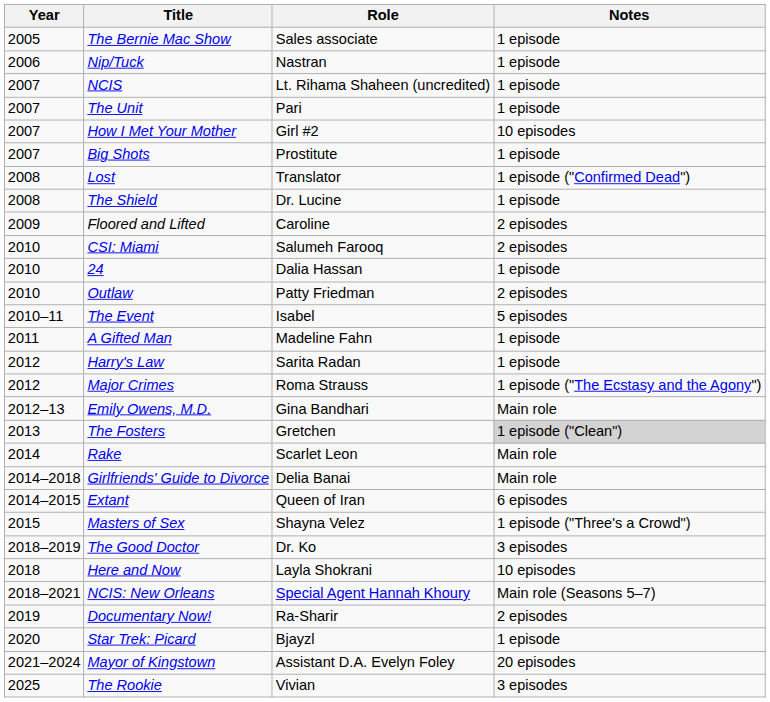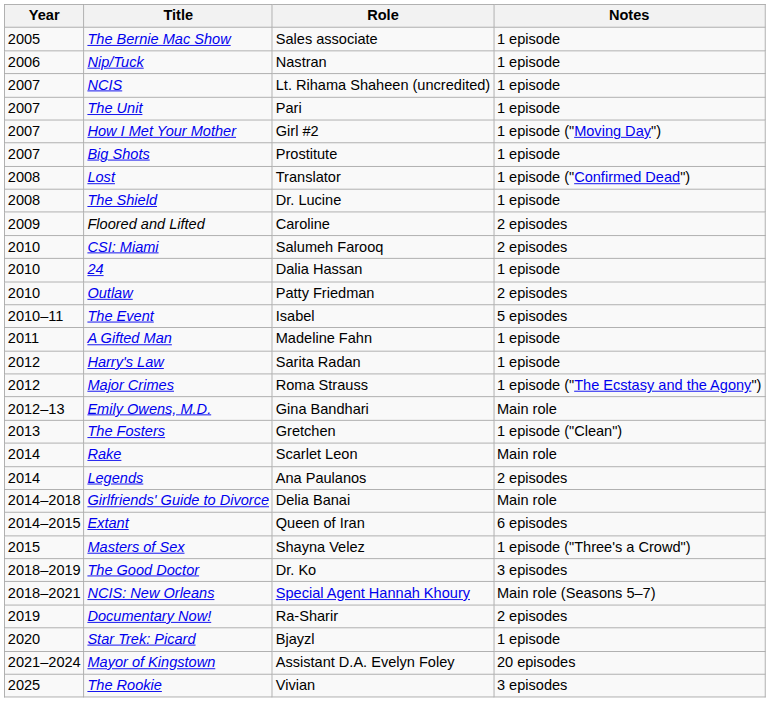 <table class="wikitable sortable">
 <tr>
 <th>Year</th>
 <th>Title</th>
 <th>Role</th>
 <th class="unsortable">Notes</th>
 </tr>
 <tr>
 <td>2005</td>
 <td><em><a href='#'>The Bernie Mac Show</a></em></td>
 <td>Sales associate</td>
 <td>1 episode</td>
 </tr>
 <tr>
 <td>2006</td>
 <td><em><a href='#'>Nip/Tuck</a></em></td>
 <td>Nastran</td>
 <td>1 episode</td>
 </tr>
 <tr>
 <td>2007</td>
 <td><em><a href='#'>NCIS</a></em></td>
 <td>Lt. Rihama Shaheen (uncredited)</td>
 <td>1 episode</td>
 </tr>
 <tr>
 <td>2007</td>
 <td><em><a href='#'>The Unit</a></em></td>
 <td>Pari</td>
 <td>1 episode</td>
 </tr>
 <tr>
 <td>2007</td>
 <td><em><a href='#'>How I Met Your Mother</a></em></td>
 <td>Girl #2</td>
-<td>10 episodes</td>
+<td>1 episode ("<a href='#'>Moving Day</a>")</td>
 </tr>
 <tr>
 <td>2007</td>
 <td><em><a href='#'>Big Shots</a></em></td>
 <td>Prostitute</td>
 <td>1 episode</td>
 </tr>
 <tr>
 <td>2008</td>
 <td><em><a href='#'>Lost</a></em></td>
 <td>Translator</td>
 <td>1 episode ("<a href='#'>Confirmed Dead</a>")</td>
 </tr>
 <tr>
 <td>2008</td>
 <td><em><a href='#'>The Shield</a></em></td>
 <td>Dr. Lucine</td>
 <td>1 episode</td>
 </tr>
 <tr>
 <td>2009</td>
 <td><em>Floored and Lifted</em></td>
 <td>Caroline</td>
 <td>2 episodes</td>
 </tr>
 <tr>
 <td>2010</td>
 <td><em><a href='#'>CSI: Miami</a></em></td>
 <td>Salumeh Farooq</td>
 <td>2 episodes</td>
 </tr>
 <tr>
 <td>2010</td>
 <td><em><a href='#'>24</a></em></td>
 <td>Dalia Hassan</td>
 <td>1 episode</td>
 </tr>
 <tr>
 <td>2010</td>
 <td><em><a href='#'>Outlaw</a></em></td>
 <td>Patty Friedman</td>
 <td>2 episodes</td>
 </tr>
 <tr>
 <td>2010–11</td>
 <td><em><a href='#'>The Event</a></em></td>
 <td>Isabel</td>
 <td>5 episodes</td>
 </tr>
 <tr>
 <td>2011</td>
 <td><em><a href='#'>A Gifted Man</a></em></td>
 <td>Madeline Fahn</td>
 <td>1 episode</td>
 </tr>
 <tr>
 <td>2012</td>
 <td><em><a href='#'>Harry's Law</a></em></td>
 <td>Sarita Radan</td>
 <td>1 episode</td>
 </tr>
 <tr>
 <td>2012</td>
 <td><em><a href='#'>Major Crimes</a></em></td>
 <td>Roma Strauss</td>
 <td>1 episode ("<a href='#'>The Ecstasy and the Agony</a>")</td>
 </tr>
 <tr>
 <td>2012–13</td>
 <td><em><a href='#'>Emily Owens, M.D.</a></em></td>
 <td>Gina Bandhari</td>
 <td>Main role</td>
 </tr>
 <tr>
 <td>2013</td>
 <td><em><a href='#'>The Fosters</a></em></td>
 <td>Gretchen</td>
-<td style="background: lightgrey;">1 episode ("Clean")</td>
+<td>1 episode ("Clean")</td>
 </tr>
 <tr>
 <td>2014</td>
 <td><em><a href='#'>Rake</a></em></td>
 <td>Scarlet Leon</td>
 <td>Main role</td>
+</tr>
+<tr>
+<td>2014</td>
+<td><em><a href='#'>Legends</a></em></td>
+<td>Ana Paulanos</td>
+<td>2 episodes</td>
 </tr>
 <tr>
 <td>2014–2018</td>
 <td><em><a href='#'>Girlfriends' Guide to Divorce</a></em></td>
 <td>Delia Banai</td>
 <td>Main role</td>
 </tr>
 <tr>
 <td>2014–2015</td>
 <td><em><a href='#'>Extant</a></em></td>
 <td>Queen of Iran</td>
 <td>6 episodes</td>
 </tr>
 <tr>
 <td>2015</td>
 <td><em><a href='#'>Masters of Sex</a></em></td>
 <td>Shayna Velez</td>
 <td>1 episode ("Three's a Crowd")</td>
 </tr>
 <tr>
 <td>2018–2019</td>
 <td><a href='#'><em>The Good Doctor</em></a></td>
 <td>Dr. Ko</td>
 <td>3 episodes</td>
-</tr>
-<tr>
-<td>2018</td>
-<td><a href='#'><em>Here and Now</em></a></td>
-<td>Layla Shokrani</td>
-<td>10 episodes</td>
 </tr>
 <tr>
 <td>2018–2021</td>
 <td><em><a href='#'>NCIS: New Orleans</a></em></td>
 <td><a href='#'>Special Agent Hannah Khoury</a></td>
 <td>Main role (Seasons 5–7)</td>
 </tr>
 <tr>
 <td>2019</td>
 <td><em><a href='#'>Documentary Now!</a></em></td>
 <td>Ra-Sharir</td>
 <td>2 episodes</td>
 </tr>
 <tr>
 <td>2020</td>
 <td><em><a href='#'>Star Trek: Picard</a></em></td>
 <td>Bjayzl</td>
 <td>1 episode</td>
 </tr>
 <tr>
 <td>2021–2024</td>
 <td><em><a href='#'>Mayor of Kingstown</a></em></td>
 <td>Assistant D.A. Evelyn Foley</td>
 <td>20 episodes</td>
 </tr>
 <tr>
 <td>2025</td>
 <td><em><a href='#'>The Rookie</a></em></td>
 <td>Vivian</td>
 <td>3 episodes</td>
 </tr>
 </table>
